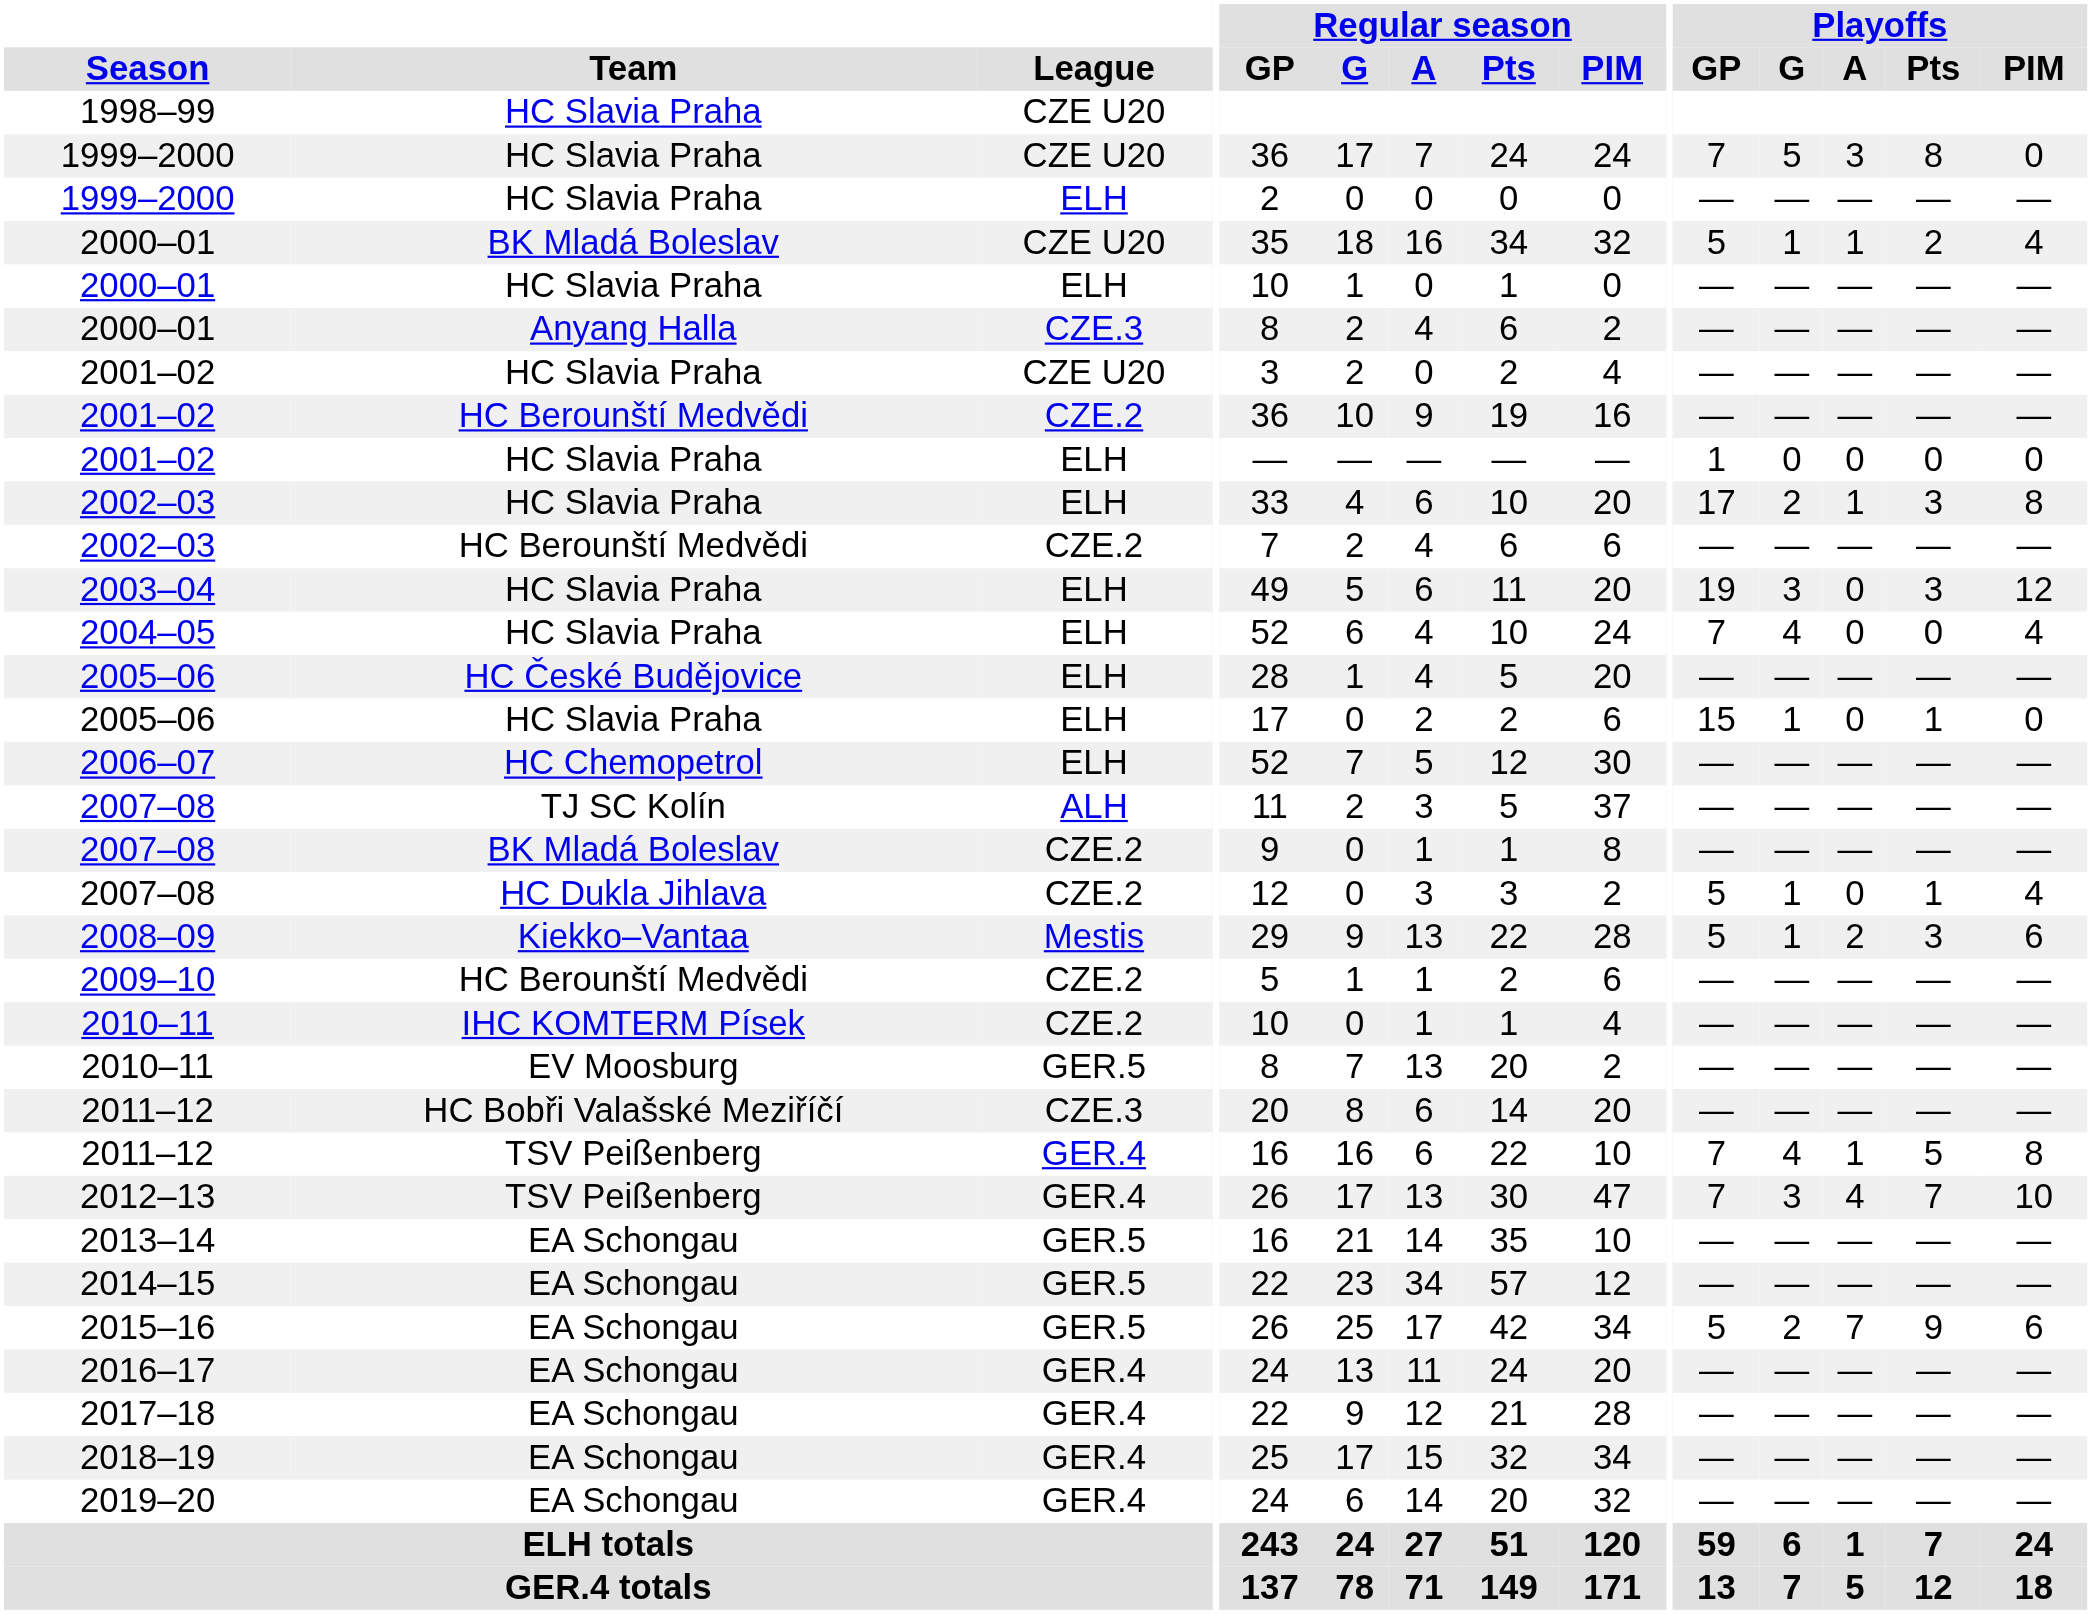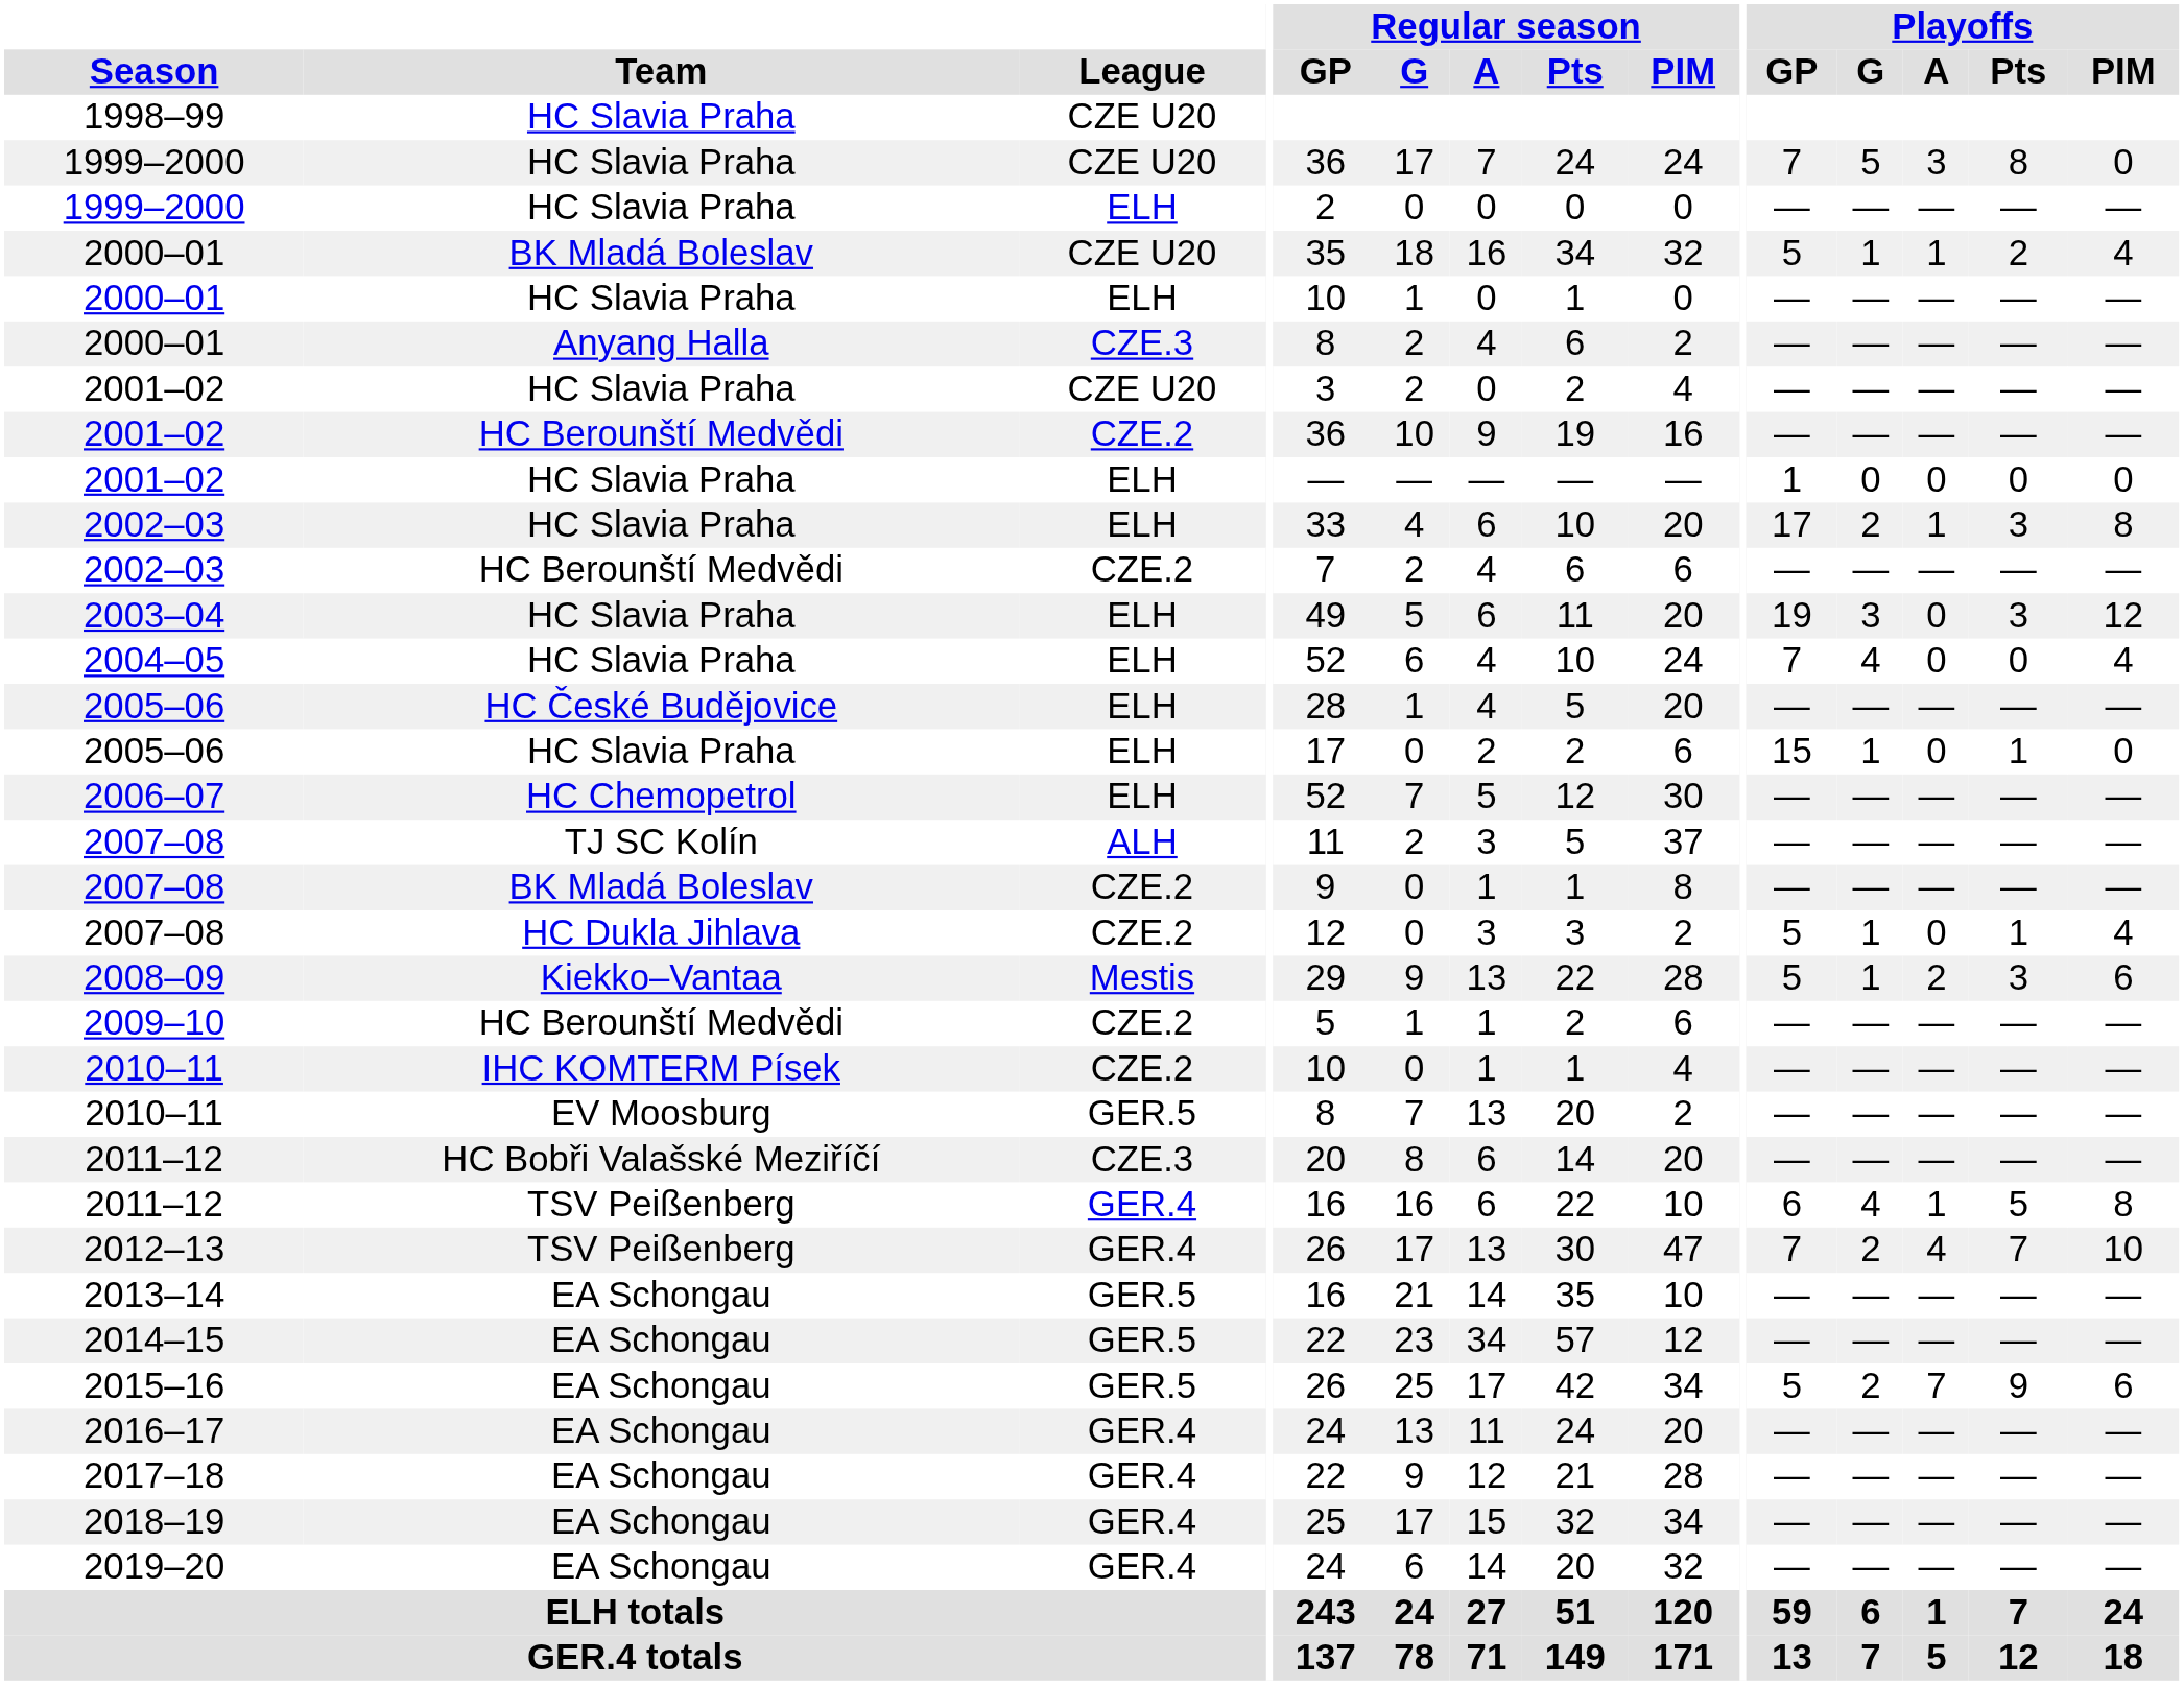 <table border="0" cellpadding="1" cellspacing="0" style="text-align:center; width:60em">
 <tr bgcolor="#e0e0e0">
 <th colspan="3" bgcolor="#ffffff"></th>
 <th rowspan="99" bgcolor="#ffffff"></th>
 <th colspan="5"><a href='#'>Regular season</a></th>
 <th rowspan="99" bgcolor="#ffffff"></th>
 <th colspan="5"><a href='#'>Playoffs</a></th>
 </tr>
 <tr bgcolor="#e0e0e0">
 <th><a href='#'>Season</a></th>
 <th>Team</th>
 <th>League</th>
 <th>GP</th>
 <th><a href='#'>G</a></th>
 <th><a href='#'>A</a></th>
 <th><a href='#'>Pts</a></th>
 <th><a href='#'>PIM</a></th>
 <th>GP</th>
 <th>G</th>
 <th>A</th>
 <th>Pts</th>
 <th>PIM</th>
 </tr>
 <tr>
 <td>1998–99</td>
 <td><a href='#'>HC Slavia Praha</a></td>
 <td>CZE U20</td>
 <td></td>
 <td></td>
 <td></td>
 <td></td>
 <td></td>
 <td></td>
 <td></td>
 <td></td>
 <td></td>
 <td></td>
 </tr>
 <tr bgcolor="#f0f0f0">
 <td>1999–2000</td>
 <td>HC Slavia Praha</td>
 <td>CZE U20</td>
 <td>36</td>
 <td>17</td>
 <td>7</td>
 <td>24</td>
 <td>24</td>
 <td>7</td>
 <td>5</td>
 <td>3</td>
 <td>8</td>
 <td>0</td>
 </tr>
 <tr>
 <td><a href='#'>1999–2000</a></td>
 <td>HC Slavia Praha</td>
 <td><a href='#'>ELH</a></td>
 <td>2</td>
 <td>0</td>
 <td>0</td>
 <td>0</td>
 <td>0</td>
 <td>—</td>
 <td>—</td>
 <td>—</td>
 <td>—</td>
 <td>—</td>
 </tr>
 <tr bgcolor="#f0f0f0">
 <td>2000–01</td>
 <td><a href='#'>BK Mladá Boleslav</a></td>
 <td>CZE U20</td>
 <td>35</td>
 <td>18</td>
 <td>16</td>
 <td>34</td>
 <td>32</td>
 <td>5</td>
 <td>1</td>
 <td>1</td>
 <td>2</td>
 <td>4</td>
 </tr>
 <tr>
 <td><a href='#'>2000–01</a></td>
 <td>HC Slavia Praha</td>
 <td>ELH</td>
 <td>10</td>
 <td>1</td>
 <td>0</td>
 <td>1</td>
 <td>0</td>
 <td>—</td>
 <td>—</td>
 <td>—</td>
 <td>—</td>
 <td>—</td>
 </tr>
 <tr bgcolor="#f0f0f0">
 <td>2000–01</td>
 <td><a href='#'>Anyang Halla</a></td>
 <td><a href='#'>CZE.3</a></td>
 <td>8</td>
 <td>2</td>
 <td>4</td>
 <td>6</td>
 <td>2</td>
 <td>—</td>
 <td>—</td>
 <td>—</td>
 <td>—</td>
 <td>—</td>
 </tr>
 <tr>
 <td>2001–02</td>
 <td>HC Slavia Praha</td>
 <td>CZE U20</td>
 <td>3</td>
 <td>2</td>
 <td>0</td>
 <td>2</td>
 <td>4</td>
 <td>—</td>
 <td>—</td>
 <td>—</td>
 <td>—</td>
 <td>—</td>
 </tr>
 <tr bgcolor="#f0f0f0">
 <td><a href='#'>2001–02</a></td>
 <td><a href='#'>HC Berounští Medvědi</a></td>
 <td><a href='#'>CZE.2</a></td>
 <td>36</td>
 <td>10</td>
 <td>9</td>
 <td>19</td>
 <td>16</td>
 <td>—</td>
 <td>—</td>
 <td>—</td>
 <td>—</td>
 <td>—</td>
 </tr>
 <tr>
 <td><a href='#'>2001–02</a></td>
 <td>HC Slavia Praha</td>
 <td>ELH</td>
 <td>—</td>
 <td>—</td>
 <td>—</td>
 <td>—</td>
 <td>—</td>
 <td>1</td>
 <td>0</td>
 <td>0</td>
 <td>0</td>
 <td>0</td>
 </tr>
 <tr bgcolor="#f0f0f0">
 <td><a href='#'>2002–03</a></td>
 <td>HC Slavia Praha</td>
 <td>ELH</td>
 <td>33</td>
 <td>4</td>
 <td>6</td>
 <td>10</td>
 <td>20</td>
 <td>17</td>
 <td>2</td>
 <td>1</td>
 <td>3</td>
 <td>8</td>
 </tr>
 <tr>
 <td><a href='#'>2002–03</a></td>
 <td>HC Berounští Medvědi</td>
 <td>CZE.2</td>
 <td>7</td>
 <td>2</td>
 <td>4</td>
 <td>6</td>
 <td>6</td>
 <td>—</td>
 <td>—</td>
 <td>—</td>
 <td>—</td>
 <td>—</td>
 </tr>
 <tr bgcolor="#f0f0f0">
 <td><a href='#'>2003–04</a></td>
 <td>HC Slavia Praha</td>
 <td>ELH</td>
 <td>49</td>
 <td>5</td>
 <td>6</td>
 <td>11</td>
 <td>20</td>
 <td>19</td>
 <td>3</td>
 <td>0</td>
 <td>3</td>
 <td>12</td>
 </tr>
 <tr>
 <td><a href='#'>2004–05</a></td>
 <td>HC Slavia Praha</td>
 <td>ELH</td>
 <td>52</td>
 <td>6</td>
 <td>4</td>
 <td>10</td>
 <td>24</td>
 <td>7</td>
 <td>4</td>
 <td>0</td>
 <td>0</td>
 <td>4</td>
 </tr>
 <tr bgcolor="#f0f0f0">
 <td><a href='#'>2005–06</a></td>
 <td><a href='#'>HC České Budějovice</a></td>
 <td>ELH</td>
 <td>28</td>
 <td>1</td>
 <td>4</td>
 <td>5</td>
 <td>20</td>
 <td>—</td>
 <td>—</td>
 <td>—</td>
 <td>—</td>
 <td>—</td>
 </tr>
 <tr>
 <td>2005–06</td>
 <td>HC Slavia Praha</td>
 <td>ELH</td>
 <td>17</td>
 <td>0</td>
 <td>2</td>
 <td>2</td>
 <td>6</td>
 <td>15</td>
 <td>1</td>
 <td>0</td>
 <td>1</td>
 <td>0</td>
 </tr>
 <tr bgcolor="#f0f0f0">
 <td><a href='#'>2006–07</a></td>
 <td><a href='#'>HC Chemopetrol</a></td>
 <td>ELH</td>
 <td>52</td>
 <td>7</td>
 <td>5</td>
 <td>12</td>
 <td>30</td>
 <td>—</td>
 <td>—</td>
 <td>—</td>
 <td>—</td>
 <td>—</td>
 </tr>
 <tr>
 <td><a href='#'>2007–08</a></td>
 <td>TJ SC Kolín</td>
 <td><a href='#'>ALH</a></td>
 <td>11</td>
 <td>2</td>
 <td>3</td>
 <td>5</td>
 <td>37</td>
 <td>—</td>
 <td>—</td>
 <td>—</td>
 <td>—</td>
 <td>—</td>
 </tr>
 <tr bgcolor="#f0f0f0">
 <td><a href='#'>2007–08</a></td>
 <td><a href='#'>BK Mladá Boleslav</a></td>
 <td>CZE.2</td>
 <td>9</td>
 <td>0</td>
 <td>1</td>
 <td>1</td>
 <td>8</td>
 <td>—</td>
 <td>—</td>
 <td>—</td>
 <td>—</td>
 <td>—</td>
 </tr>
 <tr>
 <td>2007–08</td>
 <td><a href='#'>HC Dukla Jihlava</a></td>
 <td>CZE.2</td>
 <td>12</td>
 <td>0</td>
 <td>3</td>
 <td>3</td>
 <td>2</td>
 <td>5</td>
 <td>1</td>
 <td>0</td>
 <td>1</td>
 <td>4</td>
 </tr>
 <tr bgcolor="#f0f0f0">
 <td><a href='#'>2008–09</a></td>
 <td><a href='#'>Kiekko–Vantaa</a></td>
 <td><a href='#'>Mestis</a></td>
 <td>29</td>
 <td>9</td>
 <td>13</td>
 <td>22</td>
 <td>28</td>
 <td>5</td>
 <td>1</td>
 <td>2</td>
 <td>3</td>
 <td>6</td>
 </tr>
 <tr>
 <td><a href='#'>2009–10</a></td>
 <td>HC Berounští Medvědi</td>
 <td>CZE.2</td>
 <td>5</td>
 <td>1</td>
 <td>1</td>
 <td>2</td>
 <td>6</td>
 <td>—</td>
 <td>—</td>
 <td>—</td>
 <td>—</td>
 <td>—</td>
 </tr>
 <tr bgcolor="#f0f0f0">
 <td><a href='#'>2010–11</a></td>
 <td><a href='#'>IHC KOMTERM Písek</a></td>
 <td>CZE.2</td>
 <td>10</td>
 <td>0</td>
 <td>1</td>
 <td>1</td>
 <td>4</td>
 <td>—</td>
 <td>—</td>
 <td>—</td>
 <td>—</td>
 <td>—</td>
 </tr>
 <tr>
 <td>2010–11</td>
 <td>EV Moosburg</td>
 <td>GER.5</td>
 <td>8</td>
 <td>7</td>
 <td>13</td>
 <td>20</td>
 <td>2</td>
 <td>—</td>
 <td>—</td>
 <td>—</td>
 <td>—</td>
 <td>—</td>
 </tr>
 <tr bgcolor="#f0f0f0">
 <td>2011–12</td>
 <td>HC Bobři Valašské Meziříčí</td>
 <td>CZE.3</td>
 <td>20</td>
 <td>8</td>
 <td>6</td>
 <td>14</td>
 <td>20</td>
 <td>—</td>
 <td>—</td>
 <td>—</td>
 <td>—</td>
 <td>—</td>
 </tr>
 <tr>
 <td>2011–12</td>
 <td>TSV Peißenberg</td>
 <td><a href='#'>GER.4</a></td>
 <td>16</td>
 <td>16</td>
 <td>6</td>
 <td>22</td>
 <td>10</td>
-<td>7</td>
+<td>6</td>
 <td>4</td>
 <td>1</td>
 <td>5</td>
 <td>8</td>
 </tr>
 <tr bgcolor="#f0f0f0">
 <td>2012–13</td>
 <td>TSV Peißenberg</td>
 <td>GER.4</td>
 <td>26</td>
 <td>17</td>
 <td>13</td>
 <td>30</td>
 <td>47</td>
 <td>7</td>
-<td>3</td>
+<td>2</td>
 <td>4</td>
 <td>7</td>
 <td>10</td>
 </tr>
 <tr>
 <td>2013–14</td>
 <td>EA Schongau</td>
 <td>GER.5</td>
 <td>16</td>
 <td>21</td>
 <td>14</td>
 <td>35</td>
 <td>10</td>
 <td>—</td>
 <td>—</td>
 <td>—</td>
 <td>—</td>
 <td>—</td>
 </tr>
 <tr bgcolor="#f0f0f0">
 <td>2014–15</td>
 <td>EA Schongau</td>
 <td>GER.5</td>
 <td>22</td>
 <td>23</td>
 <td>34</td>
 <td>57</td>
 <td>12</td>
 <td>—</td>
 <td>—</td>
 <td>—</td>
 <td>—</td>
 <td>—</td>
 </tr>
 <tr>
 <td>2015–16</td>
 <td>EA Schongau</td>
 <td>GER.5</td>
 <td>26</td>
 <td>25</td>
 <td>17</td>
 <td>42</td>
 <td>34</td>
 <td>5</td>
 <td>2</td>
 <td>7</td>
 <td>9</td>
 <td>6</td>
 </tr>
 <tr bgcolor="#f0f0f0">
 <td>2016–17</td>
 <td>EA Schongau</td>
 <td>GER.4</td>
 <td>24</td>
 <td>13</td>
 <td>11</td>
 <td>24</td>
 <td>20</td>
 <td>—</td>
 <td>—</td>
 <td>—</td>
 <td>—</td>
 <td>—</td>
 </tr>
 <tr>
 <td>2017–18</td>
 <td>EA Schongau</td>
 <td>GER.4</td>
 <td>22</td>
 <td>9</td>
 <td>12</td>
 <td>21</td>
 <td>28</td>
 <td>—</td>
 <td>—</td>
 <td>—</td>
 <td>—</td>
 <td>—</td>
 </tr>
 <tr bgcolor="#f0f0f0">
 <td>2018–19</td>
 <td>EA Schongau</td>
 <td>GER.4</td>
 <td>25</td>
 <td>17</td>
 <td>15</td>
 <td>32</td>
 <td>34</td>
 <td>—</td>
 <td>—</td>
 <td>—</td>
 <td>—</td>
 <td>—</td>
 </tr>
 <tr>
 <td>2019–20</td>
 <td>EA Schongau</td>
 <td>GER.4</td>
 <td>24</td>
 <td>6</td>
 <td>14</td>
 <td>20</td>
 <td>32</td>
 <td>—</td>
 <td>—</td>
 <td>—</td>
 <td>—</td>
 <td>—</td>
 </tr>
 <tr bgcolor="#e0e0e0">
 <th colspan="3">ELH totals</th>
 <th>243</th>
 <th>24</th>
 <th>27</th>
 <th>51</th>
 <th>120</th>
 <th>59</th>
 <th>6</th>
 <th>1</th>
 <th>7</th>
 <th>24</th>
 </tr>
 <tr bgcolor="#e0e0e0">
 <th colspan="3">GER.4 totals</th>
 <th>137</th>
 <th>78</th>
 <th>71</th>
 <th>149</th>
 <th>171</th>
 <th>13</th>
 <th>7</th>
 <th>5</th>
 <th>12</th>
 <th>18</th>
 </tr>
 </table>
